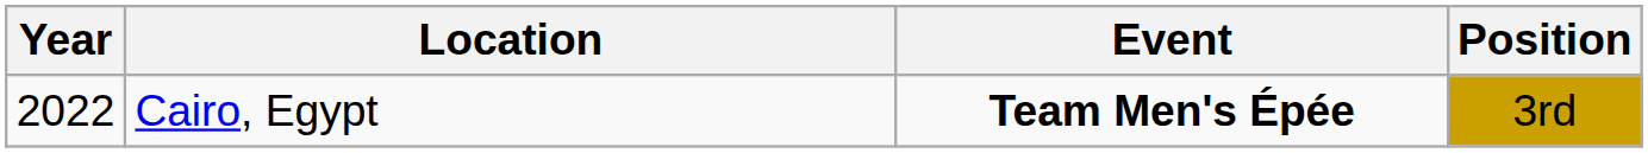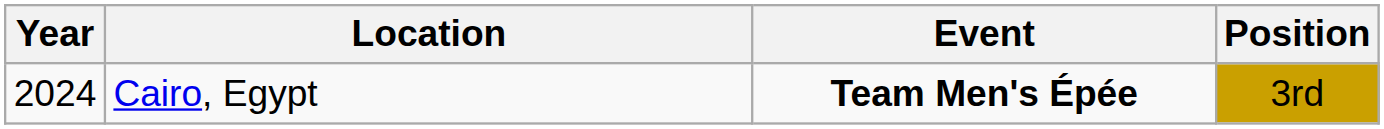 <table class="wikitable" style="text-align:center;">
 <tr>
 <th>Year</th>
 <th style="width:17em">Location</th>
 <th style="width:12em">Event</th>
 <th>Position</th>
 </tr>
 <tr>
-<td>2022</td>
+<td>2024</td>
 <td rowspan="1" align="left"> <a href='#'>Cairo</a>, Egypt</td>
 <td><strong>Team Men's Épée</strong></td>
 <td bgcolor="caramel">3rd</td>
 </tr>
 </table>
